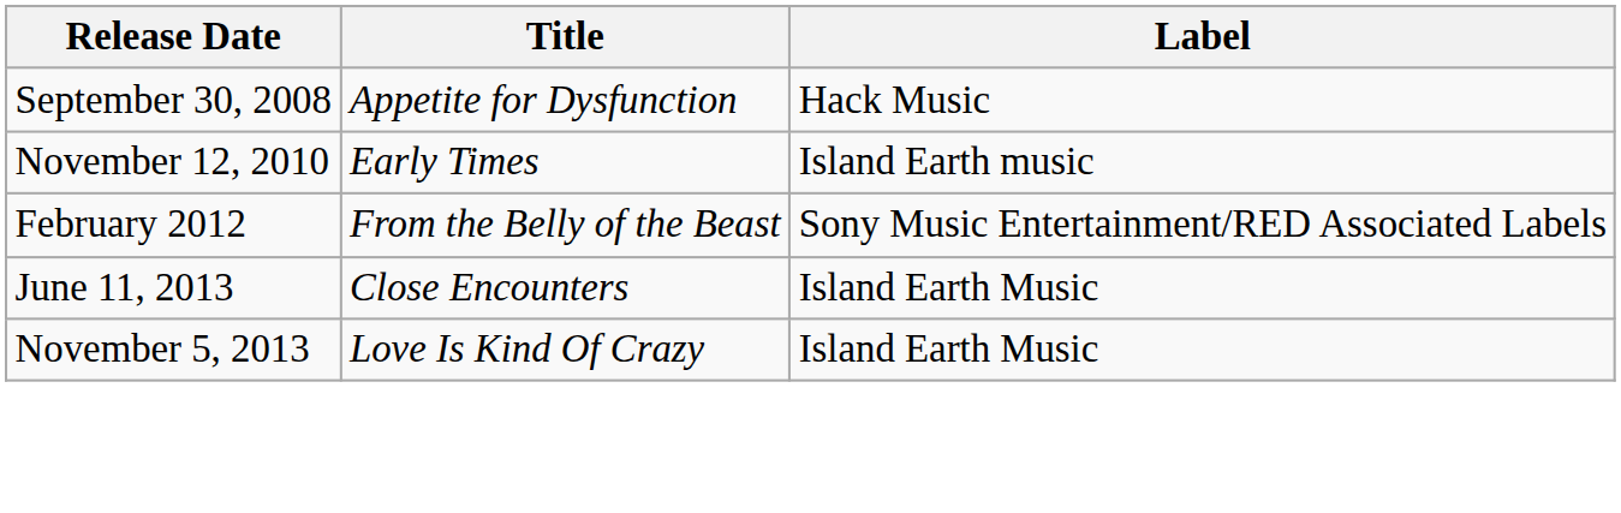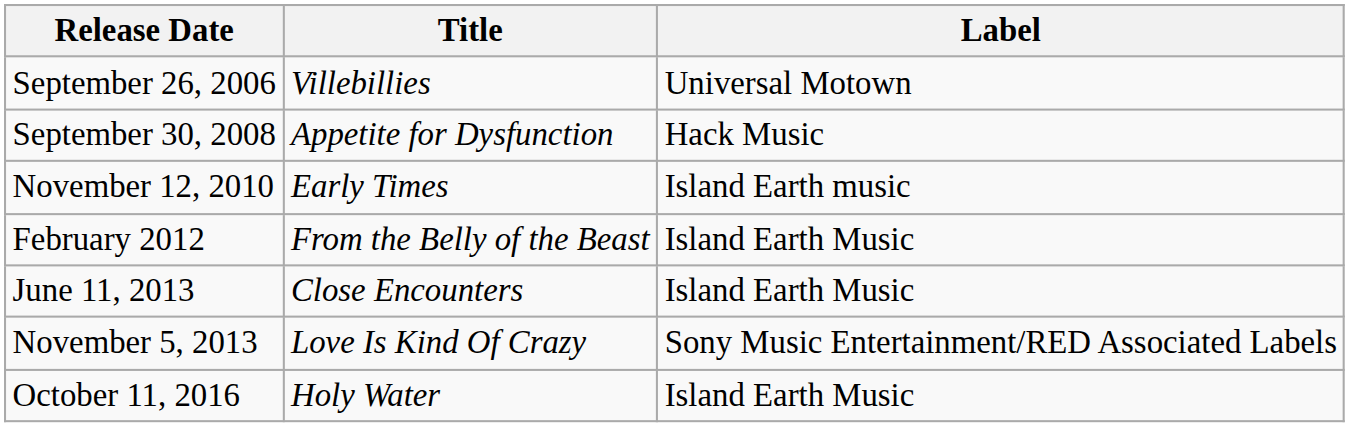 <table class="wikitable">
 <tr>
 <th>Release Date</th>
 <th>Title</th>
 <th>Label</th>
+</tr>
+<tr>
+<td>September 26, 2006</td>
+<td><em>Villebillies</em></td>
+<td>Universal Motown</td>
 </tr>
 <tr>
 <td>September 30, 2008</td>
 <td><em>Appetite for Dysfunction</em></td>
 <td>Hack Music</td>
 </tr>
 <tr>
 <td>November 12, 2010</td>
 <td><em>Early Times</em></td>
 <td>Island Earth music</td>
 </tr>
 <tr>
 <td>February 2012</td>
 <td><em>From the Belly of the Beast</em></td>
-<td>Sony Music Entertainment/RED Associated Labels</td>
+<td>Island Earth Music</td>
 </tr>
 <tr>
 <td>June 11, 2013</td>
 <td><em>Close Encounters</em></td>
 <td>Island Earth Music</td>
 </tr>
 <tr>
 <td>November 5, 2013</td>
 <td><em>Love Is Kind Of Crazy</em></td>
+<td>Sony Music Entertainment/RED Associated Labels</td>
+</tr>
+<tr>
+<td>October 11, 2016</td>
+<td><em>Holy Water</em></td>
 <td>Island Earth Music</td>
 </tr>
 </table>
